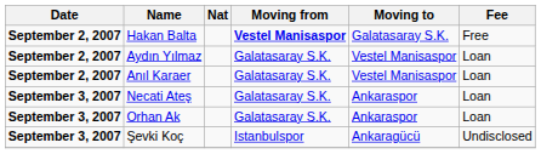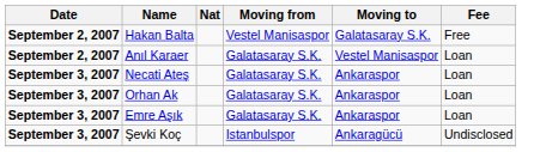 <table class="wikitable">
 <tr>
 <th>Date</th>
 <th>Name</th>
 <th>Nat</th>
 <th>Moving from</th>
 <th>Moving to</th>
 <th>Fee</th>
 </tr>
 <tr>
 <td><strong>September 2, 2007</strong></td>
 <td><a href='#'>Hakan Balta</a></td>
 <td></td>
-<td><strong><a href='#'>Vestel Manisaspor</a></strong></td>
+<td><a href='#'>Vestel Manisaspor</a></td>
 <td><a href='#'>Galatasaray S.K.</a></td>
 <td>Free</td>
-</tr>
-<tr>
-<td><strong>September 2, 2007</strong></td>
-<td><a href='#'>Aydın Yılmaz</a></td>
-<td></td>
-<td><a href='#'>Galatasaray S.K.</a></td>
-<td><a href='#'>Vestel Manisaspor</a></td>
-<td>Loan</td>
 </tr>
 <tr>
 <td><strong>September 2, 2007</strong></td>
 <td><a href='#'>Anıl Karaer</a></td>
 <td></td>
 <td><a href='#'>Galatasaray S.K.</a></td>
 <td><a href='#'>Vestel Manisaspor</a></td>
 <td>Loan</td>
 </tr>
 <tr>
 <td><strong>September 3, 2007</strong></td>
 <td><a href='#'>Necati Ateş</a></td>
 <td></td>
 <td><a href='#'>Galatasaray S.K.</a></td>
 <td><a href='#'>Ankaraspor</a></td>
 <td>Loan</td>
 </tr>
 <tr>
 <td><strong>September 3, 2007</strong></td>
 <td><a href='#'>Orhan Ak</a></td>
 <td></td>
 <td><a href='#'>Galatasaray S.K.</a></td>
 <td><a href='#'>Ankaraspor</a></td>
 <td>Loan</td>
 </tr>
 <tr>
 <td><strong>September 3, 2007</strong></td>
+<td><a href='#'>Emre Aşık</a></td>
+<td></td>
+<td><a href='#'>Galatasaray S.K.</a></td>
+<td><a href='#'>Ankaraspor</a></td>
+<td>Loan</td>
+</tr>
+<tr>
+<td><strong>September 3, 2007</strong></td>
 <td>Şevki Koç</td>
 <td></td>
 <td><a href='#'>Istanbulspor</a></td>
 <td><a href='#'>Ankaragücü</a></td>
 <td>Undisclosed</td>
 </tr>
 <tr>
 </tr>
 </table>
